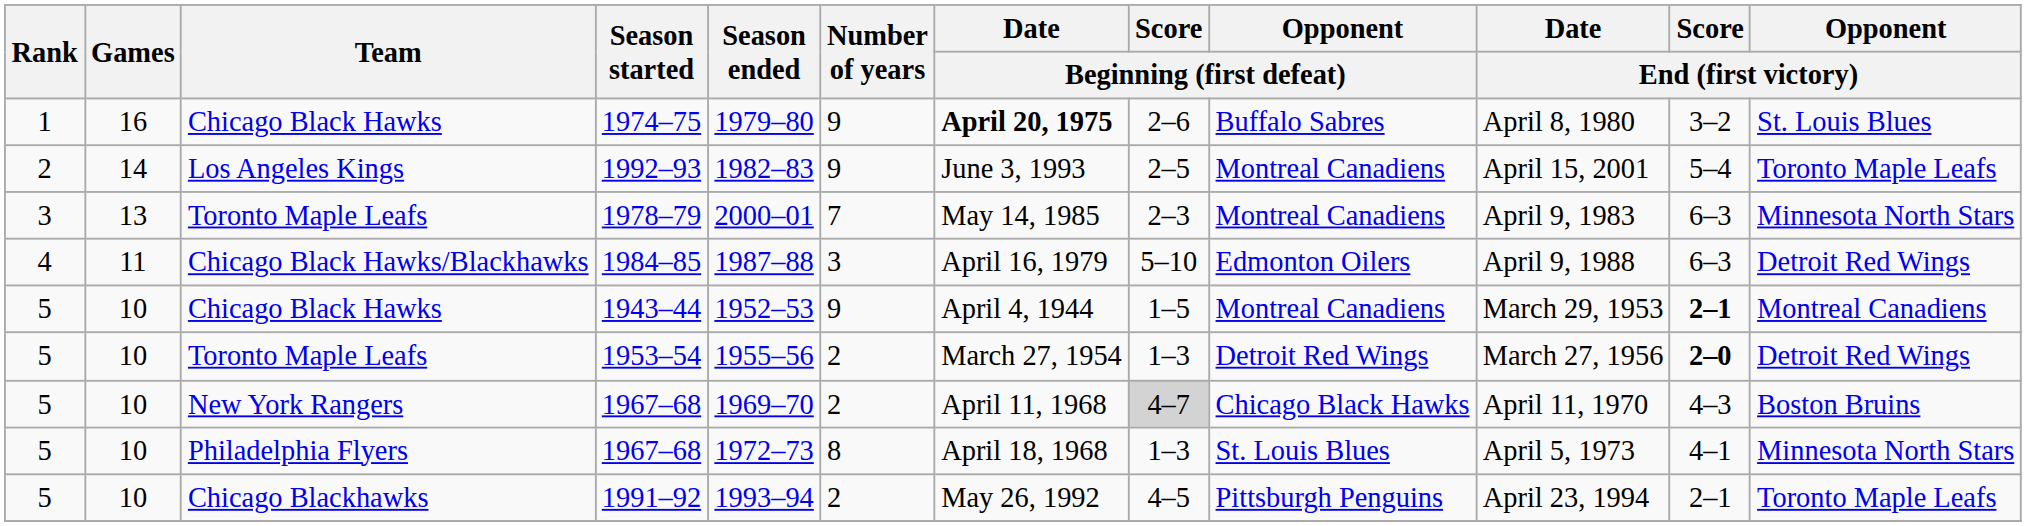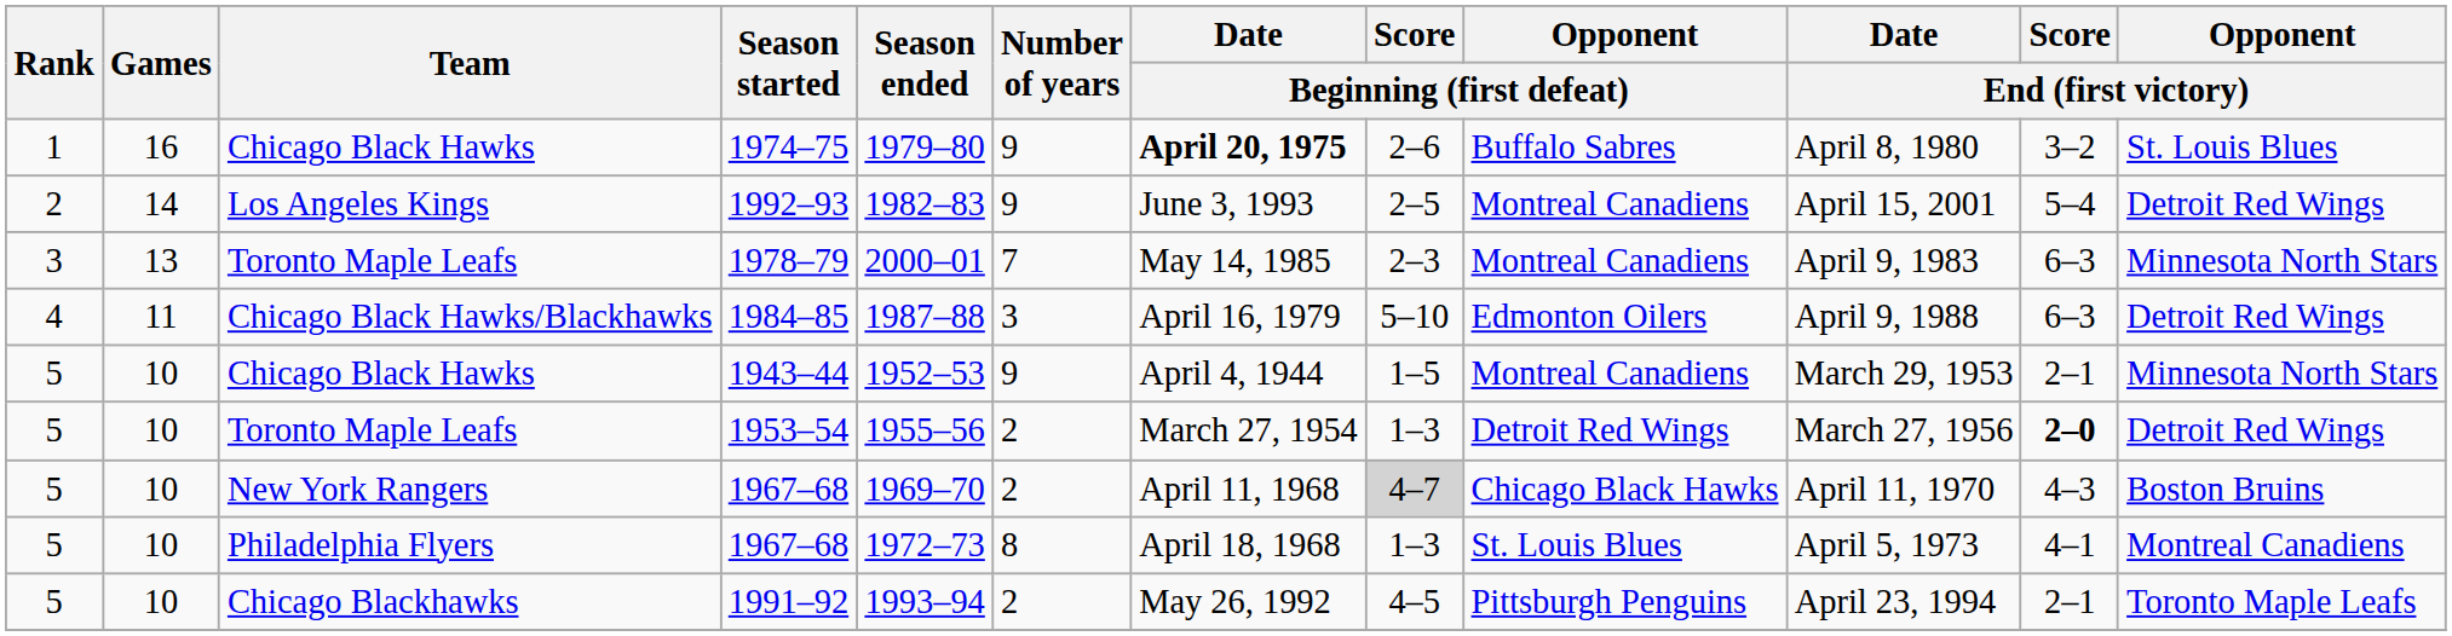 <table class="wikitable sortable" style="font-size:95%">
 <tr>
 <th rowspan="2">Rank</th>
 <th rowspan="2">Games</th>
 <th rowspan="2">Team</th>
 <th rowspan="2">Season<br>started</th>
 <th rowspan="2">Season<br>ended</th>
 <th rowspan="2">Number<br>of years</th>
 <th>Date</th>
 <th class="unsortable">Score</th>
 <th>Opponent</th>
 <th>Date</th>
 <th class="unsortable">Score</th>
 <th>Opponent</th>
 </tr>
 <tr class="unsortable">
 <th colspan="3">Beginning (first defeat)</th>
 <th colspan="3">End (first victory)</th>
 </tr>
 <tr>
 <td align="center">1</td>
 <td align="center">16</td>
 <td><a href='#'>Chicago Black Hawks</a></td>
 <td><a href='#'>1974–75</a></td>
 <td><a href='#'>1979–80</a></td>
 <td>9</td>
 <td><strong>April 20, 1975</strong></td>
 <td align="center">2–6</td>
 <td><a href='#'>Buffalo Sabres</a></td>
 <td>April 8, 1980</td>
 <td align="center">3–2 </td>
 <td><a href='#'>St. Louis Blues</a></td>
 </tr>
 <tr>
 <td align="center">2</td>
 <td align="center">14</td>
 <td><a href='#'>Los Angeles Kings</a></td>
 <td><a href='#'>1992–93</a></td>
 <td><a href='#'>1982–83</a></td>
 <td>9</td>
 <td>June 3, 1993</td>
 <td align="center">2–5</td>
 <td><a href='#'>Montreal Canadiens</a></td>
 <td>April 15, 2001</td>
 <td align="center">5–4</td>
-<td><a href='#'>Toronto Maple Leafs</a></td>
+<td><a href='#'>Detroit Red Wings</a></td>
 </tr>
 <tr>
 <td align="center">3</td>
 <td align="center">13</td>
 <td><a href='#'>Toronto Maple Leafs</a></td>
 <td><a href='#'>1978–79</a></td>
 <td><a href='#'>2000–01</a></td>
 <td>7</td>
 <td>May 14, 1985</td>
 <td align="center">2–3 </td>
 <td><a href='#'>Montreal Canadiens</a></td>
 <td>April 9, 1983</td>
 <td align="center">6–3</td>
 <td><a href='#'>Minnesota North Stars</a></td>
 </tr>
 <tr>
 <td align="center">4</td>
 <td align="center">11</td>
 <td><a href='#'>Chicago Black Hawks/Blackhawks</a></td>
 <td><a href='#'>1984–85</a></td>
 <td><a href='#'>1987–88</a></td>
 <td>3</td>
 <td>April 16, 1979</td>
 <td align="center">5–10</td>
 <td><a href='#'>Edmonton Oilers</a></td>
 <td>April 9, 1988</td>
 <td align="center">6–3</td>
 <td><a href='#'>Detroit Red Wings</a></td>
 </tr>
 <tr>
 <td align="center">5 </td>
 <td align="center">10</td>
 <td><a href='#'>Chicago Black Hawks</a></td>
 <td><a href='#'>1943–44</a></td>
 <td><a href='#'>1952–53</a></td>
 <td>9</td>
 <td>April 4, 1944</td>
 <td align="center">1–5</td>
 <td><a href='#'>Montreal Canadiens</a></td>
 <td>March 29, 1953</td>
-<td align="center"><strong>2–1 </strong></td>
-<td><a href='#'>Montreal Canadiens</a></td>
+<td align="center">2–1 </td>
+<td><a href='#'>Minnesota North Stars</a></td>
 </tr>
 <tr>
 <td align="center">5 </td>
 <td align="center">10</td>
 <td><a href='#'>Toronto Maple Leafs</a></td>
 <td><a href='#'>1953–54</a></td>
 <td><a href='#'>1955–56</a></td>
 <td>2</td>
 <td>March 27, 1954</td>
 <td align="center">1–3</td>
 <td><a href='#'>Detroit Red Wings</a></td>
 <td>March 27, 1956</td>
 <td align="center"><strong>2–0</strong></td>
 <td><a href='#'>Detroit Red Wings</a></td>
 </tr>
 <tr>
 <td align="center">5 </td>
 <td align="center">10</td>
 <td><a href='#'>New York Rangers</a></td>
 <td><a href='#'>1967–68</a></td>
 <td><a href='#'>1969–70</a></td>
 <td>2</td>
 <td>April 11, 1968</td>
 <td align="center" style="background: lightgrey;">4–7</td>
 <td><a href='#'>Chicago Black Hawks</a></td>
 <td>April 11, 1970</td>
 <td align="center">4–3</td>
 <td><a href='#'>Boston Bruins</a></td>
 </tr>
 <tr>
 <td align="center">5 </td>
 <td align="center">10</td>
 <td><a href='#'>Philadelphia Flyers</a></td>
 <td><a href='#'>1967–68</a></td>
 <td><a href='#'>1972–73</a></td>
 <td>8</td>
 <td>April 18, 1968</td>
 <td align="center">1–3</td>
 <td><a href='#'>St. Louis Blues</a></td>
 <td>April 5, 1973</td>
 <td align="center">4–1</td>
-<td><a href='#'>Minnesota North Stars</a></td>
+<td><a href='#'>Montreal Canadiens</a></td>
 </tr>
 <tr>
 <td align="center">5 </td>
 <td align="center">10</td>
 <td><a href='#'>Chicago Blackhawks</a></td>
 <td><a href='#'>1991–92</a></td>
 <td><a href='#'>1993–94</a></td>
 <td>2</td>
 <td>May 26, 1992</td>
 <td align="center">4–5</td>
 <td><a href='#'>Pittsburgh Penguins</a></td>
 <td>April 23, 1994</td>
 <td align="center">2–1</td>
 <td><a href='#'>Toronto Maple Leafs</a></td>
 </tr>
 <tr>
 </tr>
 </table>
